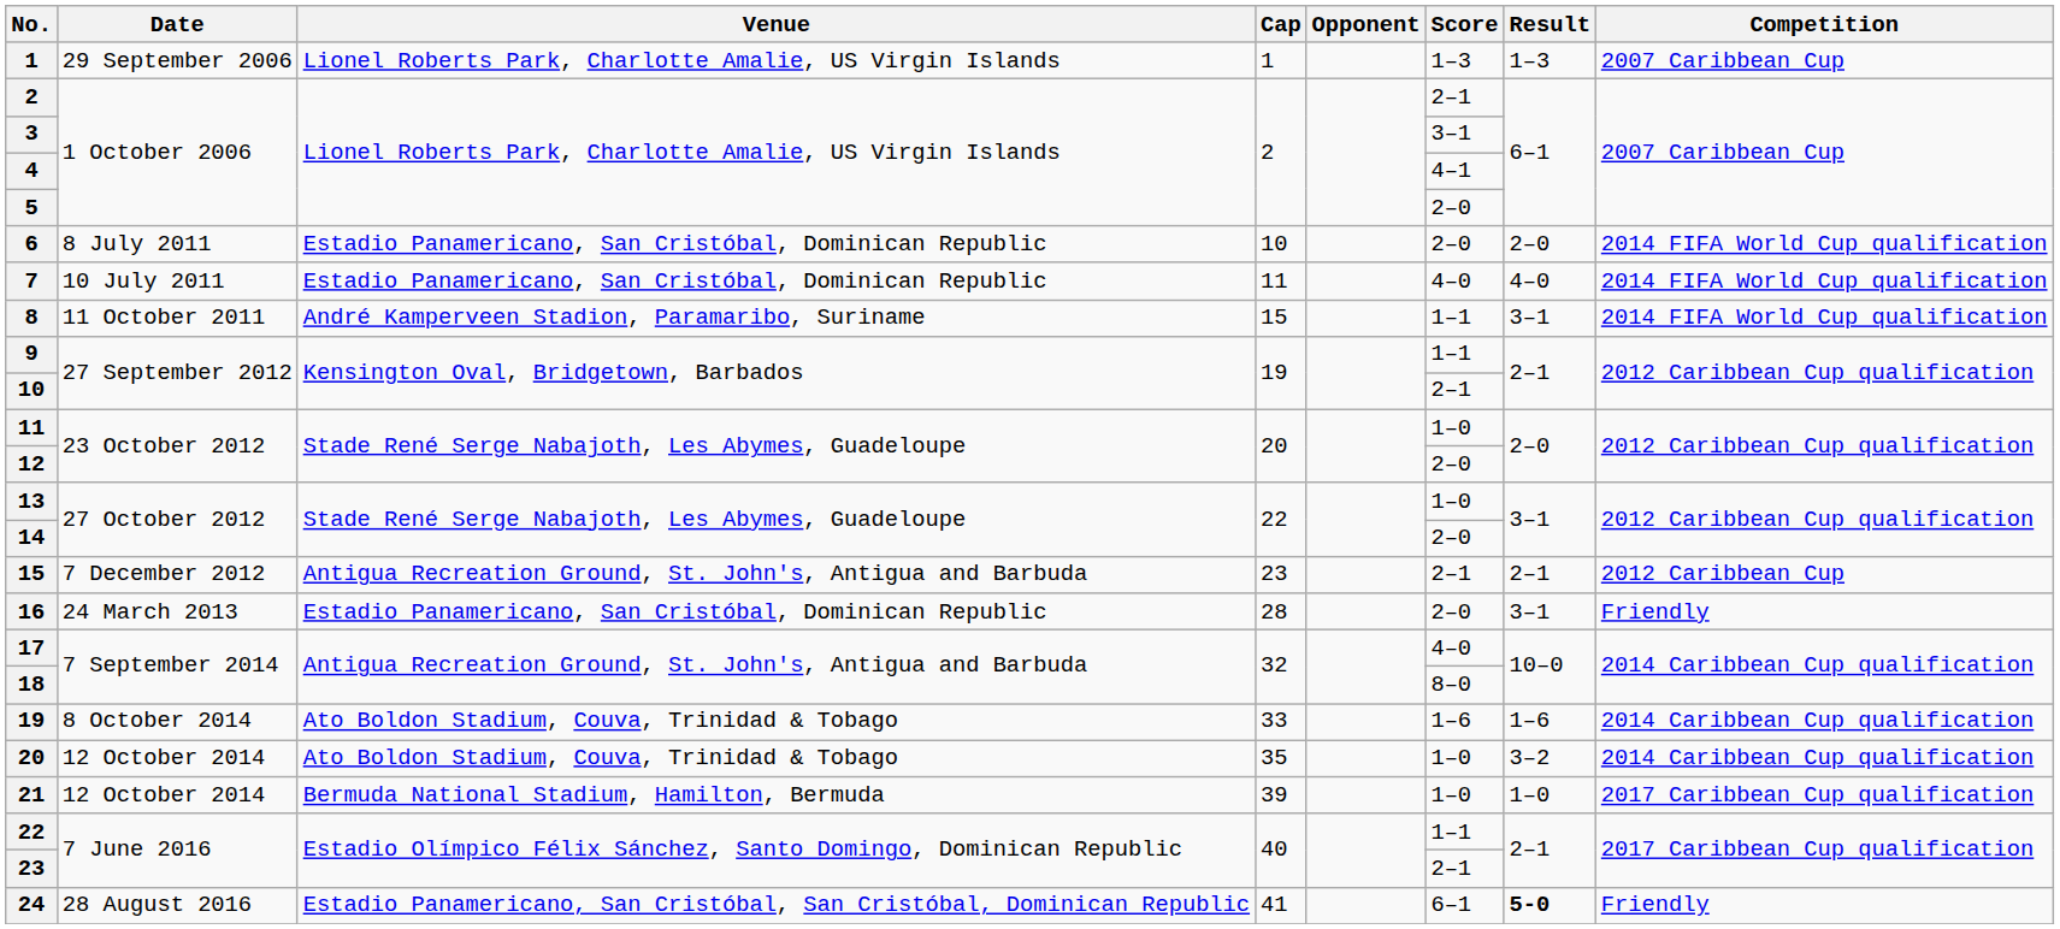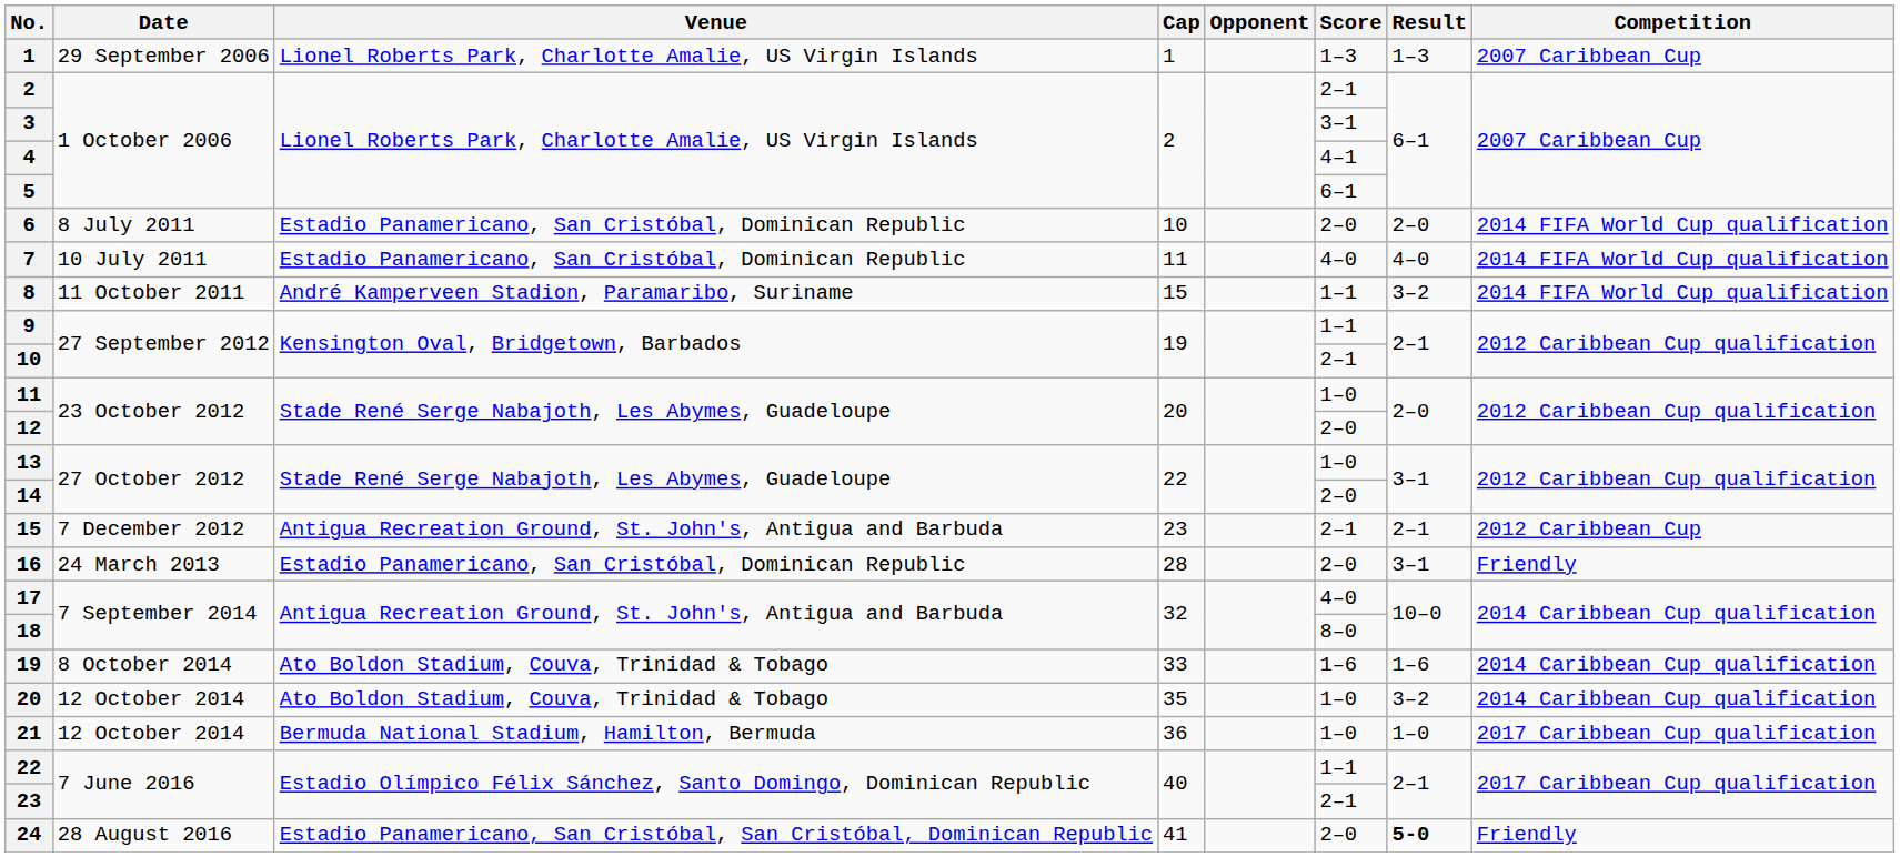 <table class="wikitable sortable plainrowheaders">
 <tr>
 <th scope=col>No.</th>
 <th scope=col data-sort-type=date>Date</th>
 <th scope=col>Venue</th>
 <th scope=col>Cap</th>
 <th scope=col>Opponent</th>
 <th scope=col>Score</th>
 <th scope=col>Result</th>
 <th scope=col>Competition</th>
 </tr>
 <tr>
 <th scope=row>1</th>
 <td>29 September 2006</td>
 <td><a href='#'>Lionel Roberts Park</a>, <a href='#'>Charlotte Amalie</a>, US Virgin Islands</td>
 <td>1</td>
 <td></td>
 <td>1–3</td>
 <td>1–3</td>
 <td><a href='#'>2007 Caribbean Cup</a></td>
 </tr>
 <tr>
 <th scope=row>2</th>
 <td rowspan=4>1 October 2006</td>
 <td rowspan=4><a href='#'>Lionel Roberts Park</a>, <a href='#'>Charlotte Amalie</a>, US Virgin Islands</td>
 <td rowspan=4>2</td>
 <td rowspan=4></td>
 <td>2–1</td>
 <td rowspan=4>6–1</td>
 <td rowspan=4><a href='#'>2007 Caribbean Cup</a></td>
 </tr>
 <tr>
 <th scope=row>3</th>
 <td>3–1</td>
 </tr>
 <tr>
 <th scope=row>4</th>
 <td>4–1</td>
 </tr>
 <tr>
 <th scope=row>5</th>
-<td>2–0</td>
+<td>6–1</td>
 </tr>
 <tr>
 <th scope=row>6</th>
 <td>8 July 2011</td>
 <td><a href='#'>Estadio Panamericano</a>, <a href='#'>San Cristóbal</a>, Dominican Republic</td>
 <td>10</td>
 <td></td>
 <td>2–0</td>
 <td>2–0</td>
 <td><a href='#'>2014 FIFA World Cup qualification</a></td>
 </tr>
 <tr>
 <th scope=row>7</th>
 <td>10 July 2011</td>
 <td><a href='#'>Estadio Panamericano</a>, <a href='#'>San Cristóbal</a>, Dominican Republic</td>
 <td>11</td>
 <td></td>
 <td>4–0</td>
 <td>4–0</td>
 <td><a href='#'>2014 FIFA World Cup qualification</a></td>
 </tr>
 <tr>
 <th scope=row>8</th>
 <td>11 October 2011</td>
 <td><a href='#'>André Kamperveen Stadion</a>, <a href='#'>Paramaribo</a>, Suriname</td>
 <td>15</td>
 <td></td>
 <td>1–1</td>
-<td>3–1</td>
+<td>3–2</td>
 <td><a href='#'>2014 FIFA World Cup qualification</a></td>
 </tr>
 <tr>
 <th scope=row>9</th>
 <td rowspan=2>27 September 2012</td>
 <td rowspan=2><a href='#'>Kensington Oval</a>, <a href='#'>Bridgetown</a>, Barbados</td>
 <td rowspan=2>19</td>
 <td rowspan=2></td>
 <td>1–1</td>
 <td rowspan=2>2–1</td>
 <td rowspan=2><a href='#'>2012 Caribbean Cup qualification</a></td>
 </tr>
 <tr>
 <th scope=row>10</th>
 <td>2–1</td>
 </tr>
 <tr>
 <th scope=row>11</th>
 <td rowspan=2>23 October 2012</td>
 <td rowspan=2><a href='#'>Stade René Serge Nabajoth</a>, <a href='#'>Les Abymes</a>, Guadeloupe</td>
 <td rowspan=2>20</td>
 <td rowspan=2></td>
 <td>1–0</td>
 <td rowspan=2>2–0</td>
 <td rowspan=2><a href='#'>2012 Caribbean Cup qualification</a></td>
 </tr>
 <tr>
 <th scope=row>12</th>
 <td>2–0</td>
 </tr>
 <tr>
 <th scope=row>13</th>
 <td rowspan=2>27 October 2012</td>
 <td rowspan=2><a href='#'>Stade René Serge Nabajoth</a>, <a href='#'>Les Abymes</a>, Guadeloupe</td>
 <td rowspan=2>22</td>
 <td rowspan=2></td>
 <td>1–0</td>
 <td rowspan=2>3–1</td>
 <td rowspan=2><a href='#'>2012 Caribbean Cup qualification</a></td>
 </tr>
 <tr>
 <th scope=row>14</th>
 <td>2–0</td>
 </tr>
 <tr>
 <th scope=row>15</th>
 <td>7 December 2012</td>
 <td><a href='#'>Antigua Recreation Ground</a>, <a href='#'>St. John's</a>, Antigua and Barbuda</td>
 <td>23</td>
 <td></td>
 <td>2–1</td>
 <td>2–1</td>
 <td><a href='#'>2012 Caribbean Cup</a></td>
 </tr>
 <tr>
 <th scope=row>16</th>
 <td>24 March 2013</td>
 <td><a href='#'>Estadio Panamericano</a>, <a href='#'>San Cristóbal</a>, Dominican Republic</td>
 <td>28</td>
 <td></td>
 <td>2–0</td>
 <td>3–1</td>
 <td><a href='#'>Friendly</a></td>
 </tr>
 <tr>
 <th scope=row>17</th>
 <td rowspan=2>7 September 2014</td>
 <td rowspan=2><a href='#'>Antigua Recreation Ground</a>, <a href='#'>St. John's</a>, Antigua and Barbuda</td>
 <td rowspan=2>32</td>
 <td rowspan=2></td>
 <td>4–0</td>
 <td rowspan=2>10–0</td>
 <td rowspan=2><a href='#'>2014 Caribbean Cup qualification</a></td>
 </tr>
 <tr>
 <th scope=row>18</th>
 <td>8–0</td>
 </tr>
 <tr>
 <th scope=row>19</th>
 <td>8 October 2014</td>
 <td><a href='#'>Ato Boldon Stadium</a>, <a href='#'>Couva</a>, Trinidad & Tobago</td>
 <td>33</td>
 <td></td>
 <td>1–6</td>
 <td>1–6</td>
 <td><a href='#'>2014 Caribbean Cup qualification</a></td>
 </tr>
 <tr>
 <th scope=row>20</th>
 <td>12 October 2014</td>
 <td><a href='#'>Ato Boldon Stadium</a>, <a href='#'>Couva</a>, Trinidad & Tobago</td>
 <td>35</td>
 <td></td>
 <td>1–0</td>
 <td>3–2</td>
 <td><a href='#'>2014 Caribbean Cup qualification</a></td>
 </tr>
 <tr>
 <th scope=row>21</th>
 <td>12 October 2014</td>
 <td><a href='#'>Bermuda National Stadium</a>, <a href='#'>Hamilton</a>, Bermuda</td>
-<td>39</td>
+<td>36</td>
 <td></td>
 <td>1–0</td>
 <td>1–0</td>
 <td><a href='#'>2017 Caribbean Cup qualification</a></td>
 </tr>
 <tr>
 <th scope=row>22</th>
 <td rowspan=2>7 June 2016</td>
 <td rowspan=2><a href='#'>Estadio Olímpico Félix Sánchez</a>, <a href='#'>Santo Domingo</a>, Dominican Republic</td>
 <td rowspan=2>40</td>
 <td rowspan=2></td>
 <td>1–1</td>
 <td rowspan=2>2–1</td>
 <td rowspan=2><a href='#'>2017 Caribbean Cup qualification</a></td>
 </tr>
 <tr>
 <th scope=row>23</th>
 <td>2–1</td>
 </tr>
 <tr>
 <th scope=row>24</th>
 <td>28 August 2016</td>
 <td><a href='#'>Estadio Panamericano, San Cristóbal</a>, <a href='#'>San Cristóbal, Dominican Republic</a></td>
 <td>41</td>
 <td></td>
-<td>6–1</td>
+<td>2–0</td>
 <td><strong>5-0</strong></td>
 <td><a href='#'>Friendly</a></td>
 </tr>
 </table>
